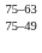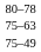 <table style="text-align:center">
 <tr>
 <th width=200></th>
 <th width=100></th>
 <th width=200></th>
+</tr>
+<tr>
+<td align=right><strong></strong></td>
+<td align=center>80–78</td>
+<td align=left></td>
 </tr>
 <tr>
 <td align=right><strong></strong></td>
 <td align=center>75–63</td>
 <td align=left></td>
 </tr>
 <tr>
 <td align=right><strong></strong></td>
 <td align=center>75–49</td>
 <td align=left></td>
 </tr>
 </table>
